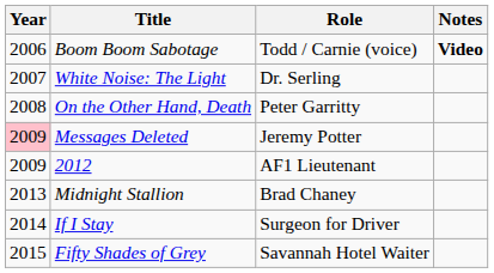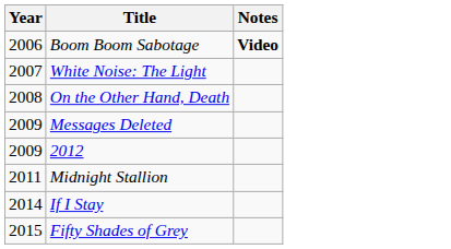 <table class="wikitable sortable">
 <tr>
 <th>Year</th>
 <th>Title</th>
-<th>Role</th>
 <th class="unsortable">Notes</th>
 </tr>
 <tr>
 <td>2006</td>
 <td><em>Boom Boom Sabotage</em></td>
-<td>Todd / Carnie (voice)</td>
 <td><strong>Video</strong></td>
 </tr>
 <tr>
 <td>2007</td>
 <td><em><a href='#'>White Noise: The Light</a></em></td>
-<td>Dr. Serling</td>
 <td></td>
 </tr>
 <tr>
 <td>2008</td>
 <td><em><a href='#'>On the Other Hand, Death</a></em></td>
-<td>Peter Garritty</td>
 <td></td>
 </tr>
 <tr>
-<td style="background: pink;">2009</td>
+<td>2009</td>
 <td><em><a href='#'>Messages Deleted</a></em></td>
-<td>Jeremy Potter</td>
 <td></td>
 </tr>
 <tr>
 <td>2009</td>
 <td><em><a href='#'>2012</a></em></td>
-<td>AF1 Lieutenant</td>
 <td></td>
 </tr>
 <tr>
-<td>2013</td>
+<td>2011</td>
 <td><em>Midnight Stallion</em></td>
-<td>Brad Chaney</td>
 <td></td>
 </tr>
 <tr>
 <td>2014</td>
 <td><em><a href='#'>If I Stay</a></em></td>
-<td>Surgeon for Driver</td>
 <td></td>
 </tr>
 <tr>
 <td>2015</td>
 <td><em><a href='#'>Fifty Shades of Grey</a></em></td>
-<td>Savannah Hotel Waiter</td>
 <td></td>
 </tr>
 </table>
